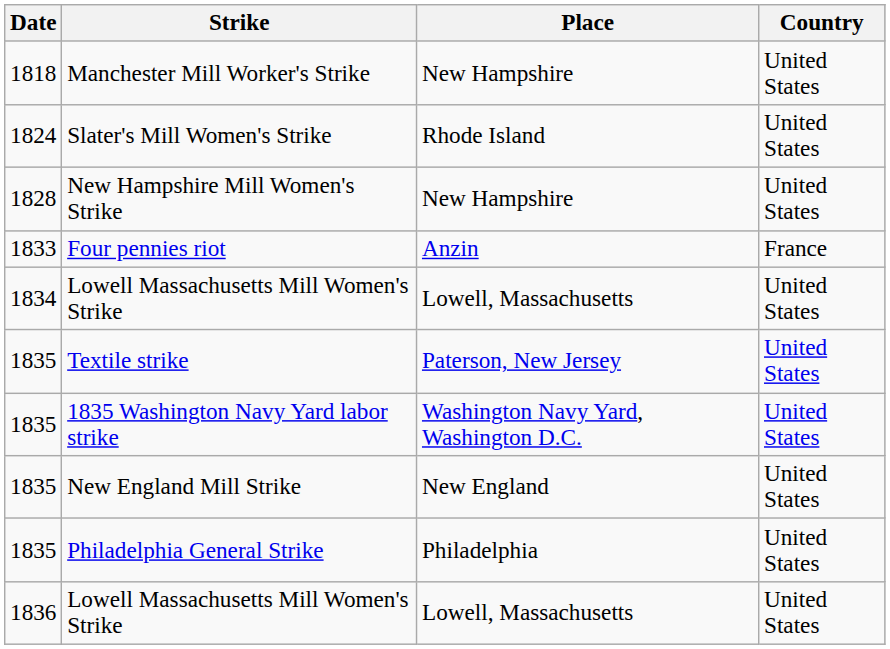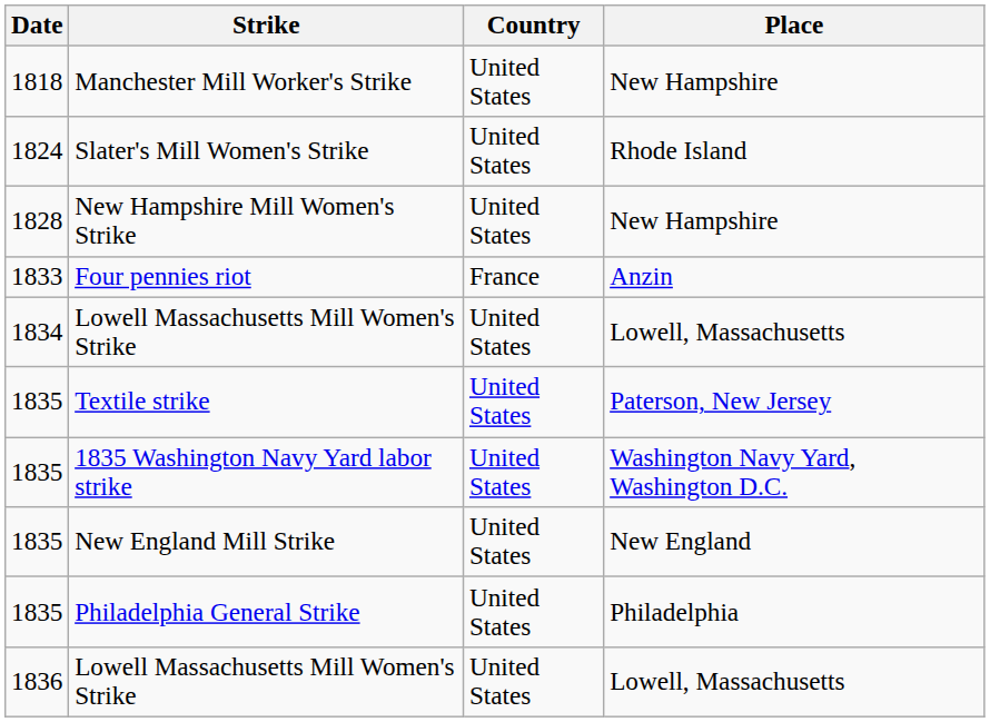 <table class="wikitable sortable">
 <tr>
 <th>Date</th>
 <th>Strike</th>
+<th>Country</th>
 <th>Place</th>
-<th>Country</th>
 </tr>
 <tr>
 <td>1818</td>
 <td>Manchester Mill Worker's Strike</td>
+<td>United States<br></td>
 <td>New Hampshire</td>
-<td>United States<br></td>
 </tr>
 <tr>
 <td>1824</td>
 <td>Slater's Mill Women's Strike</td>
+<td>United States<br></td>
 <td>Rhode Island</td>
-<td>United States<br></td>
 </tr>
 <tr>
 <td>1828</td>
 <td>New Hampshire Mill Women's Strike</td>
+<td>United States<br></td>
 <td>New Hampshire</td>
-<td>United States<br></td>
 </tr>
 <tr>
 <td>1833</td>
 <td><a href='#'>Four pennies riot</a></td>
+<td>France</td>
 <td><a href='#'>Anzin</a></td>
-<td>France</td>
 </tr>
 <tr>
 <td>1834</td>
 <td>Lowell Massachusetts Mill Women's Strike</td>
+<td>United States<br></td>
 <td>Lowell, Massachusetts</td>
-<td>United States<br></td>
 </tr>
 <tr>
 <td>1835</td>
 <td><a href='#'>Textile strike</a></td>
+<td><a href='#'>United States</a></td>
 <td><a href='#'>Paterson, New Jersey</a></td>
-<td><a href='#'>United States</a></td>
 </tr>
 <tr>
 <td>1835</td>
 <td><a href='#'>1835 Washington Navy Yard labor strike</a></td>
+<td><a href='#'>United States</a></td>
 <td><a href='#'>Washington Navy Yard</a>, <a href='#'>Washington D.C.</a></td>
-<td><a href='#'>United States</a></td>
 </tr>
 <tr>
 <td>1835</td>
 <td>New England Mill Strike</td>
+<td>United States<br></td>
 <td>New England</td>
-<td>United States<br></td>
 </tr>
 <tr>
 <td>1835</td>
 <td><a href='#'>Philadelphia General Strike</a></td>
+<td>United States<br></td>
 <td>Philadelphia</td>
-<td>United States<br></td>
 </tr>
 <tr>
 <td>1836</td>
 <td>Lowell Massachusetts Mill Women's Strike</td>
+<td>United States<br></td>
 <td>Lowell, Massachusetts</td>
-<td>United States<br></td>
 </tr>
 </table>
